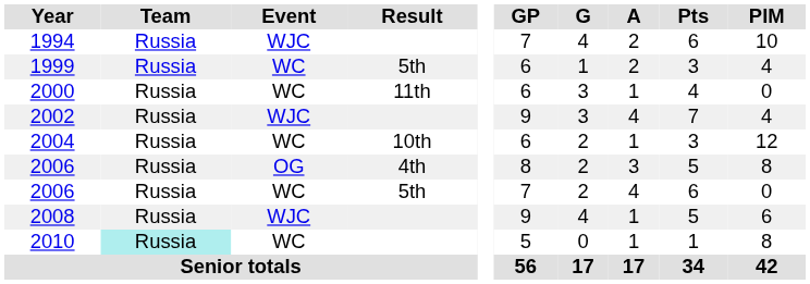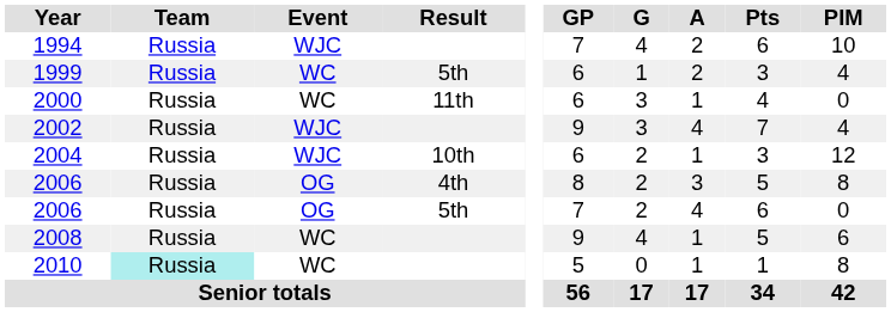 <table border="0" cellpadding="1" cellspacing="0" style="text-align:center; width:40em">
 <tr ALIGN="center" bgcolor="#e0e0e0">
 <th>Year</th>
 <th>Team</th>
 <th>Event</th>
 <th>Result</th>
 <th ALIGN="center" rowspan="99" bgcolor="#ffffff"> </th>
 <th>GP</th>
 <th>G</th>
 <th>A</th>
 <th>Pts</th>
 <th>PIM</th>
 </tr>
 <tr>
 <td><a href='#'>1994</a></td>
 <td><a href='#'>Russia</a></td>
 <td><a href='#'>WJC</a></td>
 <td></td>
 <td>7</td>
 <td>4</td>
 <td>2</td>
 <td>6</td>
 <td>10</td>
 </tr>
 <tr bgcolor="#f0f0f0">
 <td><a href='#'>1999</a></td>
 <td><a href='#'>Russia</a></td>
 <td><a href='#'>WC</a></td>
 <td>5th</td>
 <td>6</td>
 <td>1</td>
 <td>2</td>
 <td>3</td>
 <td>4</td>
 </tr>
 <tr>
 <td><a href='#'>2000</a></td>
 <td>Russia</td>
 <td>WC</td>
 <td>11th</td>
 <td>6</td>
 <td>3</td>
 <td>1</td>
 <td>4</td>
 <td>0</td>
 </tr>
 <tr bgcolor="#f0f0f0">
 <td><a href='#'>2002</a></td>
 <td>Russia</td>
 <td><a href='#'>WJC</a></td>
 <td></td>
 <td>9</td>
 <td>3</td>
 <td>4</td>
 <td>7</td>
 <td>4</td>
 </tr>
 <tr>
 <td><a href='#'>2004</a></td>
 <td>Russia</td>
-<td>WC</td>
+<td><a href='#'>WJC</a></td>
 <td>10th</td>
 <td>6</td>
 <td>2</td>
 <td>1</td>
 <td>3</td>
 <td>12</td>
 </tr>
 <tr bgcolor="#f0f0f0">
 <td><a href='#'>2006</a></td>
 <td>Russia</td>
 <td><a href='#'>OG</a></td>
 <td>4th</td>
 <td>8</td>
 <td>2</td>
 <td>3</td>
 <td>5</td>
 <td>8</td>
 </tr>
 <tr>
 <td><a href='#'>2006</a></td>
 <td>Russia</td>
-<td>WC</td>
+<td><a href='#'>OG</a></td>
 <td>5th</td>
 <td>7</td>
 <td>2</td>
 <td>4</td>
 <td>6</td>
 <td>0</td>
 </tr>
 <tr bgcolor="#f0f0f0">
 <td><a href='#'>2008</a></td>
 <td>Russia</td>
-<td><a href='#'>WJC</a></td>
+<td>WC</td>
 <td></td>
 <td>9</td>
 <td>4</td>
 <td>1</td>
 <td>5</td>
 <td>6</td>
 </tr>
 <tr>
 <td><a href='#'>2010</a></td>
 <td style="background: paleturquoise;">Russia</td>
 <td>WC</td>
 <td></td>
 <td>5</td>
 <td>0</td>
 <td>1</td>
 <td>1</td>
 <td>8</td>
 </tr>
 <tr bgcolor="#e0e0e0">
 <th colspan=4>Senior totals</th>
 <th>56</th>
 <th>17</th>
 <th>17</th>
 <th>34</th>
 <th>42</th>
 </tr>
 </table>
